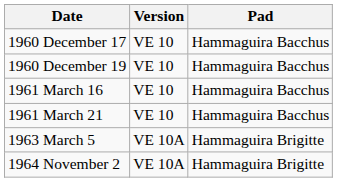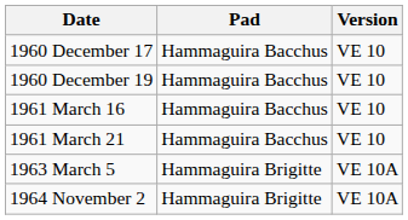 <table class="wikitable sortable">
 <tr>
 <th>Date</th>
+<th>Pad</th>
 <th>Version</th>
-<th>Pad</th>
 </tr>
 <tr>
 <td>1960 December 17</td>
+<td>Hammaguira Bacchus</td>
 <td>VE 10</td>
-<td>Hammaguira Bacchus</td>
 </tr>
 <tr>
 <td>1960 December 19</td>
+<td>Hammaguira Bacchus</td>
 <td>VE 10</td>
-<td>Hammaguira Bacchus</td>
 </tr>
 <tr>
 <td>1961 March 16</td>
+<td>Hammaguira Bacchus</td>
 <td>VE 10</td>
-<td>Hammaguira Bacchus</td>
 </tr>
 <tr>
 <td>1961 March 21</td>
+<td>Hammaguira Bacchus</td>
 <td>VE 10</td>
-<td>Hammaguira Bacchus</td>
 </tr>
 <tr>
 <td>1963 March 5</td>
+<td>Hammaguira Brigitte</td>
 <td>VE 10A</td>
-<td>Hammaguira Brigitte</td>
 </tr>
 <tr>
 <td>1964 November 2</td>
+<td>Hammaguira Brigitte</td>
 <td>VE 10A</td>
-<td>Hammaguira Brigitte</td>
 </tr>
 </table>
